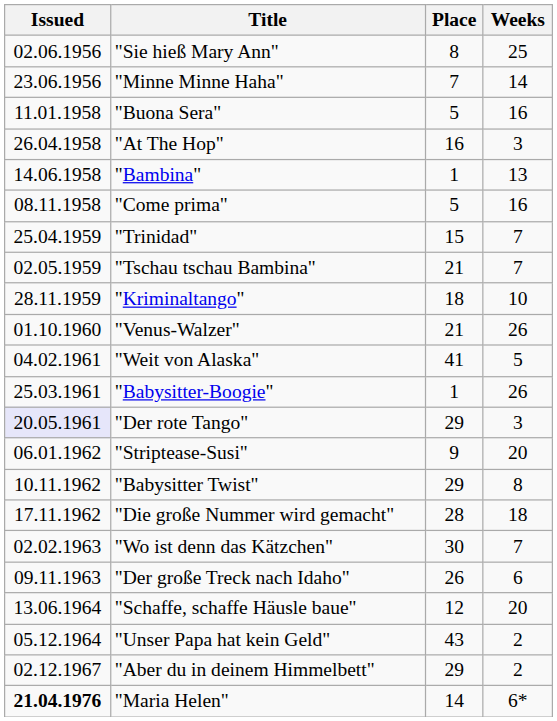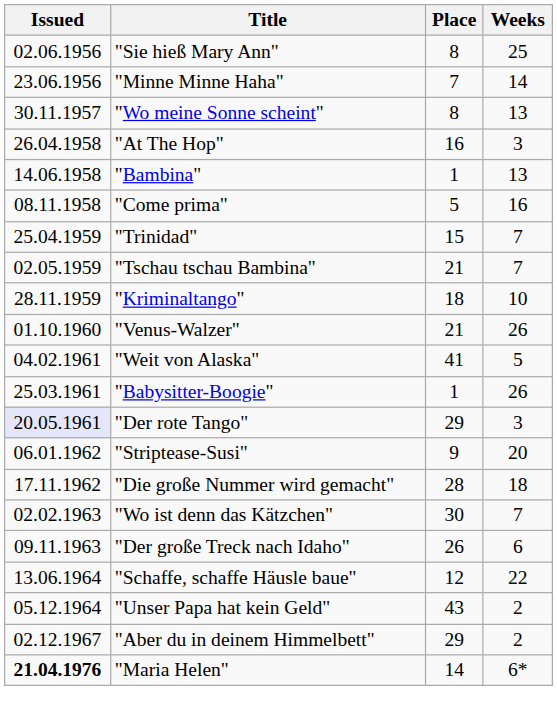 <table class="wikitable" style="text-align:center; width:450px;">
 <tr>
 <th>Issued</th>
 <th>Title</th>
 <th>Place</th>
 <th>Weeks</th>
 </tr>
 <tr>
 <td>02.06.1956</td>
 <td align="left">"Sie hieß Mary Ann"</td>
 <td>8</td>
 <td>25</td>
 </tr>
 <tr>
 <td>23.06.1956</td>
 <td align="left">"Minne Minne Haha"</td>
 <td>7</td>
 <td>14</td>
 </tr>
 <tr>
-<td>11.01.1958</td>
-<td align="left">"Buona Sera"</td>
-<td>5</td>
-<td>16</td>
+<td>30.11.1957</td>
+<td align="left">"<a href='#'>Wo meine Sonne scheint</a>"</td>
+<td>8</td>
+<td>13</td>
 </tr>
 <tr>
 <td>26.04.1958</td>
 <td align="left">"At The Hop"</td>
 <td>16</td>
 <td>3</td>
 </tr>
 <tr>
 <td>14.06.1958</td>
 <td align="left">"<a href='#'>Bambina</a>"</td>
 <td>1</td>
 <td>13</td>
 </tr>
 <tr>
 <td>08.11.1958</td>
 <td align="left">"Come prima"</td>
 <td>5</td>
 <td>16</td>
 </tr>
 <tr>
 <td>25.04.1959</td>
 <td align="left">"Trinidad"</td>
 <td>15</td>
 <td>7</td>
 </tr>
 <tr>
 <td>02.05.1959</td>
 <td align="left">"Tschau tschau Bambina"</td>
 <td>21</td>
 <td>7</td>
 </tr>
 <tr>
 <td>28.11.1959</td>
 <td align="left">"<a href='#'>Kriminaltango</a>"</td>
 <td>18</td>
 <td>10</td>
 </tr>
 <tr>
 <td>01.10.1960</td>
 <td align="left">"Venus-Walzer"</td>
 <td>21</td>
 <td>26</td>
 </tr>
 <tr>
 <td>04.02.1961</td>
 <td align="left">"Weit von Alaska"</td>
 <td>41</td>
 <td>5</td>
 </tr>
 <tr>
 <td>25.03.1961</td>
 <td align="left">"<a href='#'>Babysitter-Boogie</a>"</td>
 <td>1</td>
 <td>26</td>
 </tr>
 <tr>
 <td style="background: lavender;">20.05.1961</td>
 <td align="left">"Der rote Tango"</td>
 <td>29</td>
 <td>3</td>
 </tr>
 <tr>
 <td>06.01.1962</td>
 <td align="left">"Striptease-Susi"</td>
 <td>9</td>
 <td>20</td>
 </tr>
 <tr>
-<td>10.11.1962</td>
-<td align="left">"Babysitter Twist"</td>
-<td>29</td>
-<td>8</td>
-</tr>
-<tr>
 <td>17.11.1962</td>
 <td align="left">"Die große Nummer wird gemacht"</td>
 <td>28</td>
 <td>18</td>
 </tr>
 <tr>
 <td>02.02.1963</td>
 <td align="left">"Wo ist denn das Kätzchen"</td>
 <td>30</td>
 <td>7</td>
 </tr>
 <tr>
 <td>09.11.1963</td>
 <td align="left">"Der große Treck nach Idaho"</td>
 <td>26</td>
 <td>6</td>
 </tr>
 <tr>
 <td>13.06.1964</td>
 <td align="left">"Schaffe, schaffe Häusle baue"</td>
 <td>12</td>
-<td>20</td>
+<td>22</td>
 </tr>
 <tr>
 <td>05.12.1964</td>
 <td align="left">"Unser Papa hat kein Geld"</td>
 <td>43</td>
 <td>2</td>
 </tr>
 <tr>
 <td>02.12.1967</td>
 <td align="left">"Aber du in deinem Himmelbett"</td>
 <td>29</td>
 <td>2</td>
 </tr>
 <tr>
 <td><strong>21.04.1976</strong></td>
 <td align="left">"Maria Helen"</td>
 <td>14</td>
 <td>6*</td>
 </tr>
 </table>
